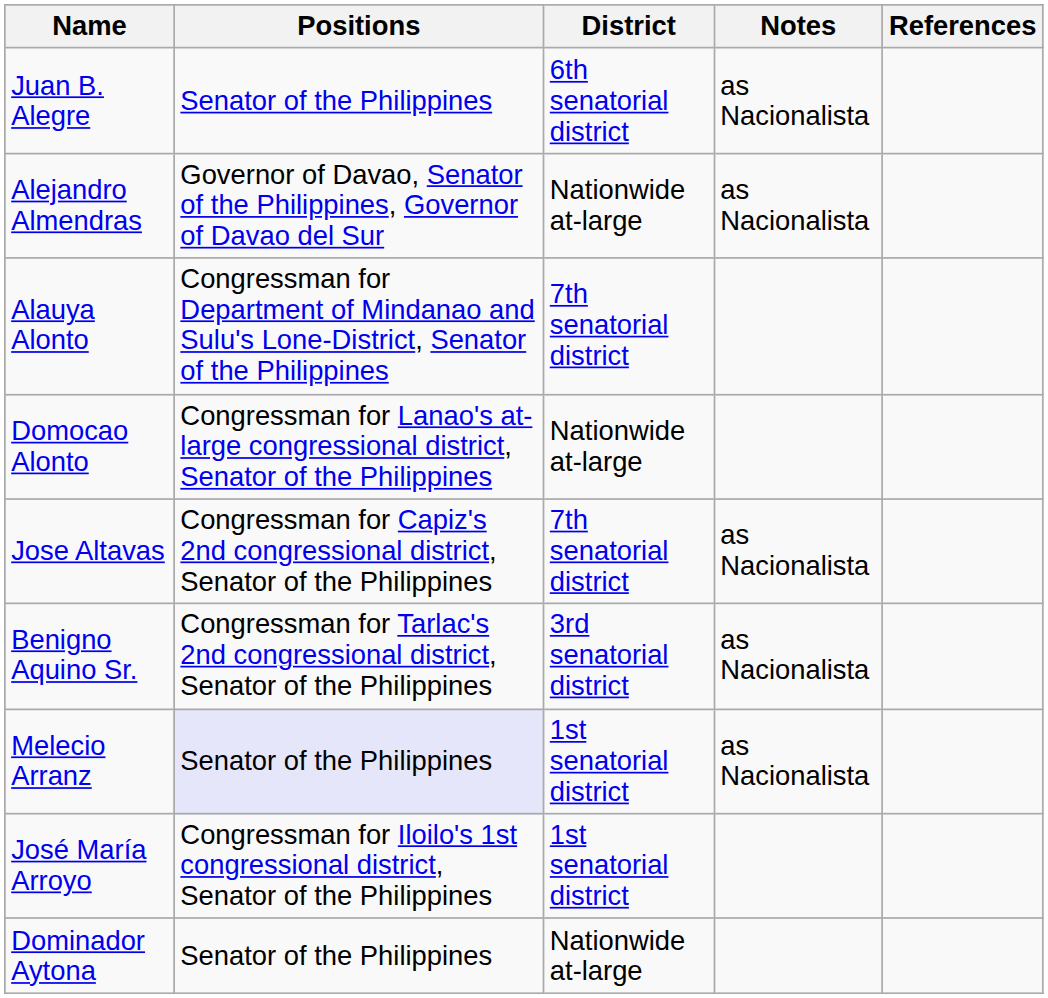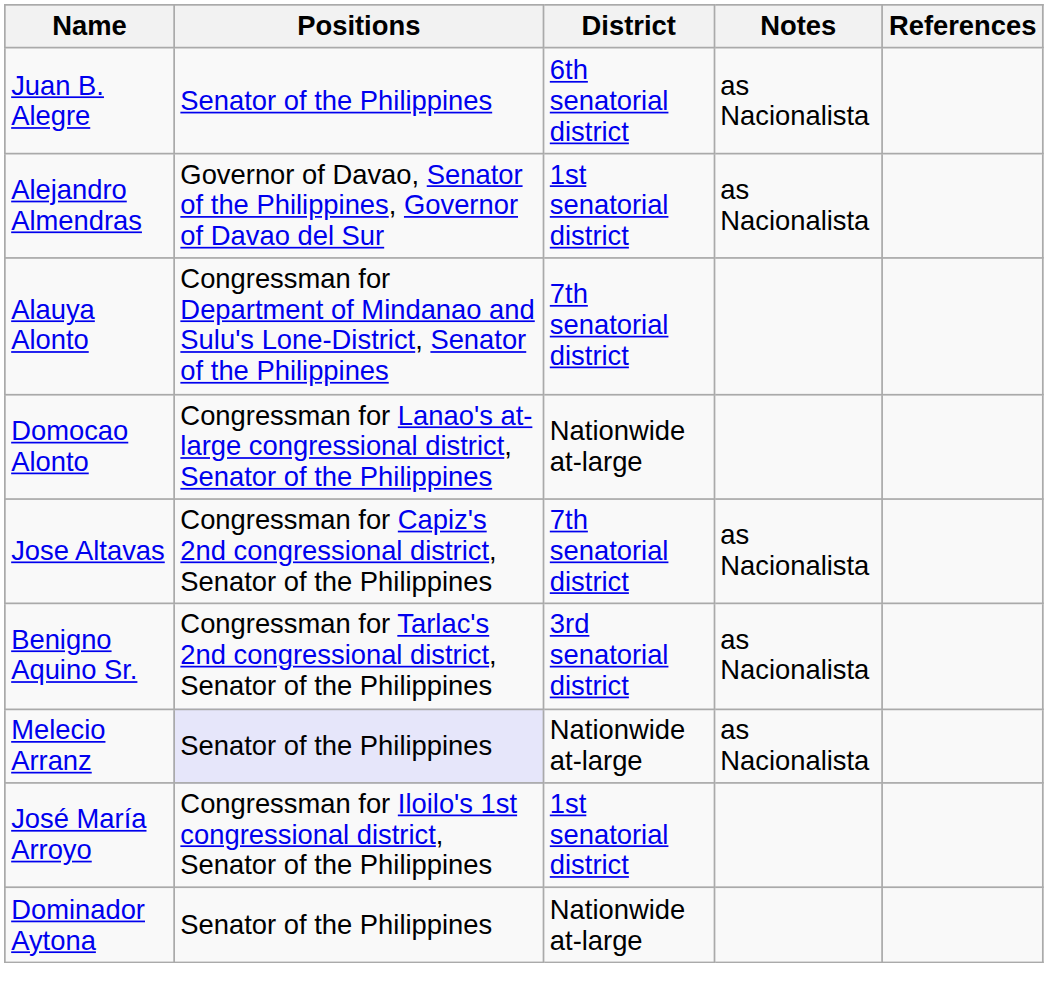 <table class="wikitable">
 <tr>
 <th>Name</th>
 <th>Positions</th>
 <th>District</th>
 <th>Notes</th>
 <th>References</th>
 </tr>
 <tr>
 <td><a href='#'>Juan B. Alegre</a></td>
 <td><a href='#'>Senator of the Philippines</a></td>
 <td><a href='#'>6th senatorial district</a></td>
 <td>as Nacionalista</td>
 <td></td>
 </tr>
 <tr>
 <td><a href='#'>Alejandro Almendras</a></td>
 <td>Governor of Davao, <a href='#'>Senator of the Philippines</a>, <a href='#'>Governor of Davao del Sur</a></td>
-<td>Nationwide at-large</td>
+<td><a href='#'>1st senatorial district</a></td>
 <td>as Nacionalista</td>
 <td></td>
 </tr>
 <tr>
 <td><a href='#'>Alauya Alonto</a></td>
 <td>Congressman for <a href='#'>Department of Mindanao and Sulu's Lone-District</a>, <a href='#'>Senator of the Philippines</a></td>
 <td><a href='#'>7th senatorial district</a></td>
 <td></td>
 <td></td>
 </tr>
 <tr>
 <td><a href='#'>Domocao Alonto</a></td>
 <td>Congressman for <a href='#'>Lanao's at-large congressional district</a>, <a href='#'>Senator of the Philippines</a></td>
 <td>Nationwide at-large</td>
 <td></td>
 <td></td>
 </tr>
 <tr>
 <td><a href='#'>Jose Altavas</a></td>
 <td>Congressman for <a href='#'>Capiz's 2nd congressional district</a>, Senator of the Philippines</td>
 <td><a href='#'>7th senatorial district</a></td>
 <td>as Nacionalista</td>
 <td></td>
 </tr>
 <tr>
 <td><a href='#'>Benigno Aquino Sr.</a></td>
 <td>Congressman for <a href='#'>Tarlac's 2nd congressional district</a>, Senator of the Philippines</td>
 <td><a href='#'>3rd senatorial district</a></td>
 <td>as Nacionalista</td>
 <td></td>
 </tr>
 <tr>
 <td><a href='#'>Melecio Arranz</a></td>
 <td style="background: lavender;">Senator of the Philippines</td>
-<td><a href='#'>1st senatorial district</a></td>
+<td>Nationwide at-large</td>
 <td>as Nacionalista</td>
 <td></td>
 </tr>
 <tr>
 <td><a href='#'>José María Arroyo</a></td>
 <td>Congressman for <a href='#'>Iloilo's 1st congressional district</a>, Senator of the Philippines</td>
 <td><a href='#'>1st senatorial district</a></td>
 <td></td>
 <td></td>
 </tr>
 <tr>
 <td><a href='#'>Dominador Aytona</a></td>
 <td>Senator of the Philippines</td>
 <td>Nationwide at-large</td>
 <td></td>
 <td></td>
 </tr>
 </table>
